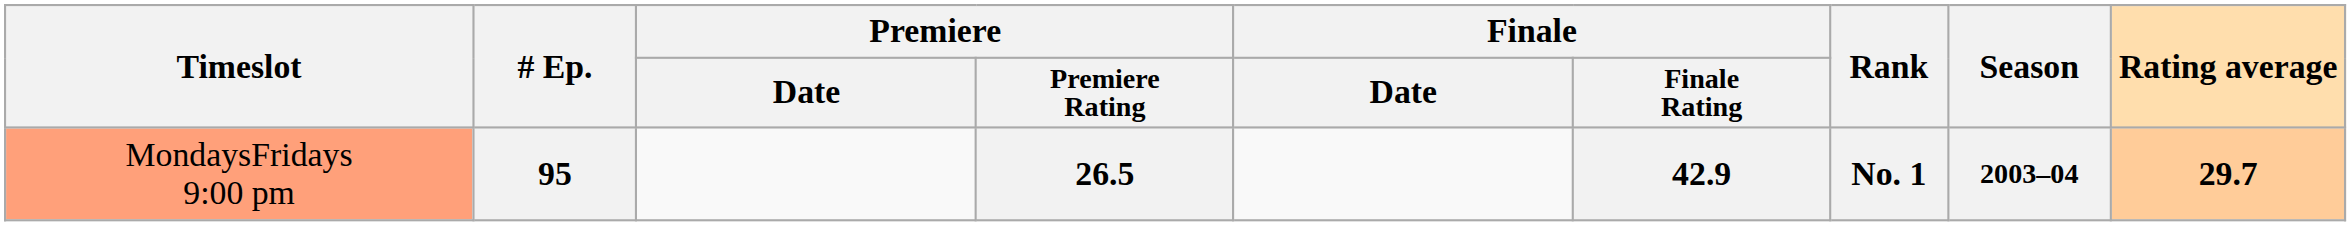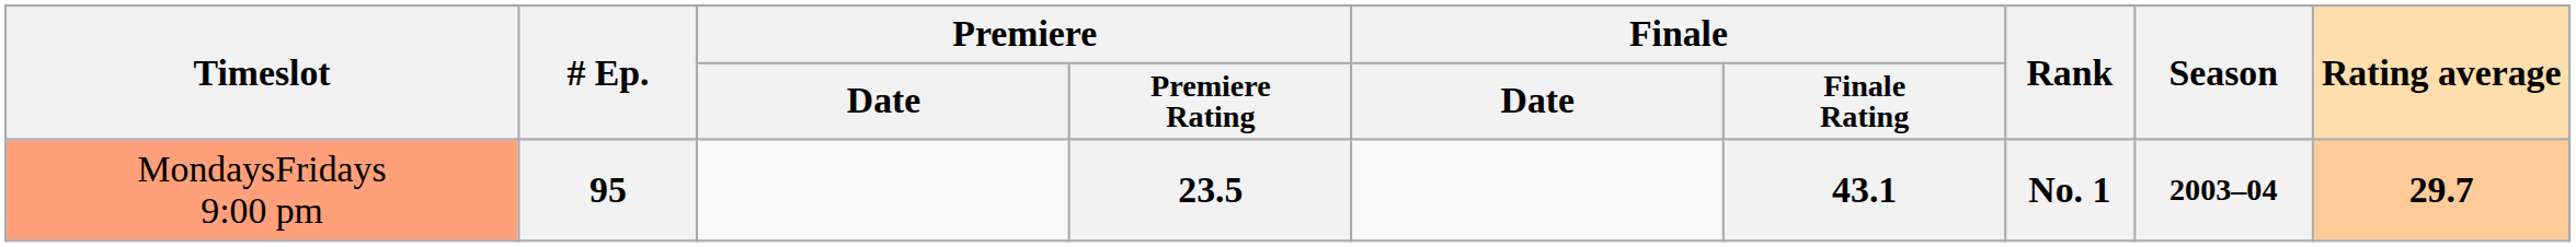 <table class="wikitable">
 <tr>
 <th style="width:20%;" rowspan="2">Timeslot</th>
 <th style="width:7%;" rowspan="2"># Ep.</th>
 <th colspan=2>Premiere</th>
 <th colspan=2>Finale</th>
 <th style="width:5%;" rowspan="2">Rank</th>
 <th style="width:7%;" rowspan="2">Season</th>
 <th style="width:10%; background:#ffdead;" rowspan="2">Rating average</th>
 </tr>
 <tr>
 <th>Date</th>
 <th span style="width:11%; font-size:smaller; line-height:100%;">Premiere<br>Rating</th>
 <th>Date</th>
 <th span style="width:11%; font-size:smaller; line-height:100%;">Finale<br>Rating</th>
 </tr>
 <tr>
 <td rowspan="1" style="background: lightsalmon; text-align:center;">MondaysFridays<br>9:00 pm</td>
 <th>95</th>
 <td style="font-size:11px;line-height:110%"></td>
-<th>26.5</th>
+<th>23.5</th>
 <td style="font-size:11px;line-height:110%"></td>
-<th>42.9</th>
+<th>43.1</th>
 <th>No. 1</th>
 <th style="font-size:smaller">2003–04</th>
 <th style="background:#fc9;">29.7</th>
 </tr>
 </table>
